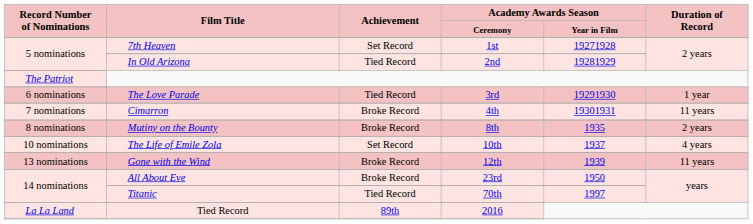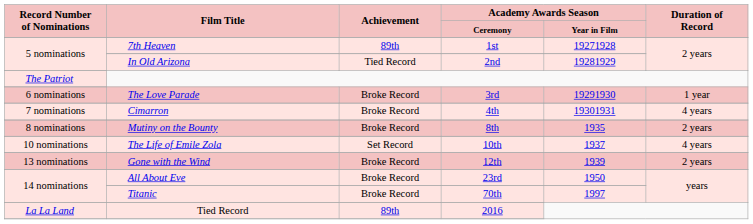 <table class="wikitable sortable" style="text-align:center; font-size:100%;">
 <tr>
 <th rowspan="2"  style="background-color:#F4C2C2; width:150px;"  data-sort-type="number">Record Number<br>of Nominations</th>
 <th rowspan="2"  style="background-color:#F4C2C2; width:350px;">Film Title</th>
 <th rowspan="2"  style="background-color:#F4C2C2; width:150px;">Achievement</th>
 <th colspan="2"  style="background-color:#F4C2C2; width:300px;">Academy Awards Season</th>
 <th rowspan="2"  style="background-color:#F4C2C2; width:150px;"  data-sort-type="number">Duration of<br>Record</th>
 </tr>
 <tr>
 <th style="background-color:#F4C2C2; width:150px;"><small>Ceremony</small></th>
 <th style="background-color:#F4C2C2; width:150px;"><small>Year in Film</small></th>
 </tr>
 <tr>
 </tr>
 <tr style="background-color:#FFE4E1">
 <td rowspan="3">5 nominations</td>
 <td align="left" style="padding-left: 2em;"   data-sort-value="Seventh Heaven"><em><a href='#'>7th Heaven</a></em></td>
-<td>Set Record</td>
+<td data-sort-value="89"><a href='#'>89th</a></td>
 <td data-sort-value="01"><a href='#'>1st</a></td>
 <td><a href='#'>1927</a><a href='#'>1928</a></td>
 <td rowspan="3">2 years</td>
 </tr>
 <tr>
 </tr>
 <tr style="background-color:#FFE4E1">
 <td align="left" style="padding-left: 2em;"   data-sort-value="In Old Arizona"><em><a href='#'>In Old Arizona</a></em></td>
 <td rowspan="2">Tied Record</td>
 <td rowspan="2" data-sort-value="02"><a href='#'>2nd</a></td>
 <td rowspan="2"><a href='#'>1928</a><a href='#'>1929</a></td>
 </tr>
 <tr>
 </tr>
 <tr style="background-color:#FFE4E1">
 <td align="left" style="padding-left: 2em;"   data-sort-value="Patriot, The"><em><a href='#'>The Patriot</a></em></td>
 </tr>
 <tr>
 </tr>
 <tr style="background-color:#F4C2C2">
 <td>6 nominations</td>
 <td align="left" style="padding-left: 2em;"   data-sort-value="Love Parade, The"><em><a href='#'>The Love Parade</a></em></td>
-<td>Tied Record</td>
+<td>Broke Record</td>
 <td data-sort-value="03"><a href='#'>3rd</a></td>
 <td><a href='#'>1929</a><a href='#'>1930</a></td>
 <td>1 year</td>
 </tr>
 <tr>
 </tr>
 <tr style="background-color:#FFE4E1">
 <td>7 nominations</td>
 <td align="left" style="padding-left: 2em;"   data-sort-value="Cimarron"><em><a href='#'>Cimarron</a></em></td>
 <td>Broke Record</td>
 <td data-sort-value="04"><a href='#'>4th</a></td>
 <td><a href='#'>1930</a><a href='#'>1931</a></td>
-<td>11 years</td>
+<td>4 years</td>
 </tr>
 <tr>
 </tr>
 <tr style="background-color:#F4C2C2">
 <td>8 nominations</td>
 <td align="left" style="padding-left: 2em;"   data-sort-value="Mutiny on the Bounty"><em><a href='#'>Mutiny on the Bounty</a></em></td>
 <td>Broke Record</td>
 <td data-sort-value="08"><a href='#'>8th</a></td>
 <td><a href='#'>1935</a></td>
 <td>2 years</td>
 </tr>
 <tr>
 </tr>
 <tr style="background-color:#FFE4E1">
 <td>10 nominations</td>
 <td align="left" style="padding-left: 2em;"   data-sort-value="Life of Emile Zola, The"><em><a href='#'>The Life of Emile Zola</a></em></td>
 <td>Set Record</td>
 <td data-sort-value="10"><a href='#'>10th</a></td>
 <td><a href='#'>1937</a></td>
 <td>4 years</td>
 </tr>
 <tr>
 </tr>
 <tr style="background-color:#F4C2C2">
 <td>13 nominations</td>
 <td align="left" style="padding-left: 2em;"   data-sort-value="Gone with the Wind"><em><a href='#'>Gone with the Wind</a></em></td>
 <td>Broke Record</td>
 <td data-sort-value="12"><a href='#'>12th</a></td>
 <td><a href='#'>1939</a></td>
-<td>11 years</td>
+<td>2 years</td>
 </tr>
 <tr>
 </tr>
 <tr style="background-color:#FFE4E1">
 <td rowspan="3">14 nominations</td>
 <td align="left" style="padding-left: 2em;"   data-sort-value="All About Eve"><em><a href='#'>All About Eve</a></em></td>
 <td>Broke Record</td>
 <td data-sort-value="23"><a href='#'>23rd</a></td>
 <td><a href='#'>1950</a></td>
 <td rowspan="3"> years  </td>
 </tr>
 <tr>
 </tr>
 <tr style="background-color:#FFE4E1">
 <td align="left" style="padding-left: 2em;"   data-sort-value="Titanic"><em><a href='#'>Titanic</a></em></td>
-<td>Tied Record</td>
+<td>Broke Record</td>
 <td data-sort-value="70"><a href='#'>70th</a></td>
 <td><a href='#'>1997</a></td>
 </tr>
 <tr>
 </tr>
 <tr style="background-color:#FFE4E1">
 <td align="left" style="padding-left: 2em;"   data-sort-value="La La Land"><em><a href='#'>La La Land</a></em></td>
 <td>Tied Record</td>
 <td data-sort-value="89"><a href='#'>89th</a></td>
 <td><a href='#'>2016</a></td>
 </tr>
 <tr>
 </tr>
 </table>
